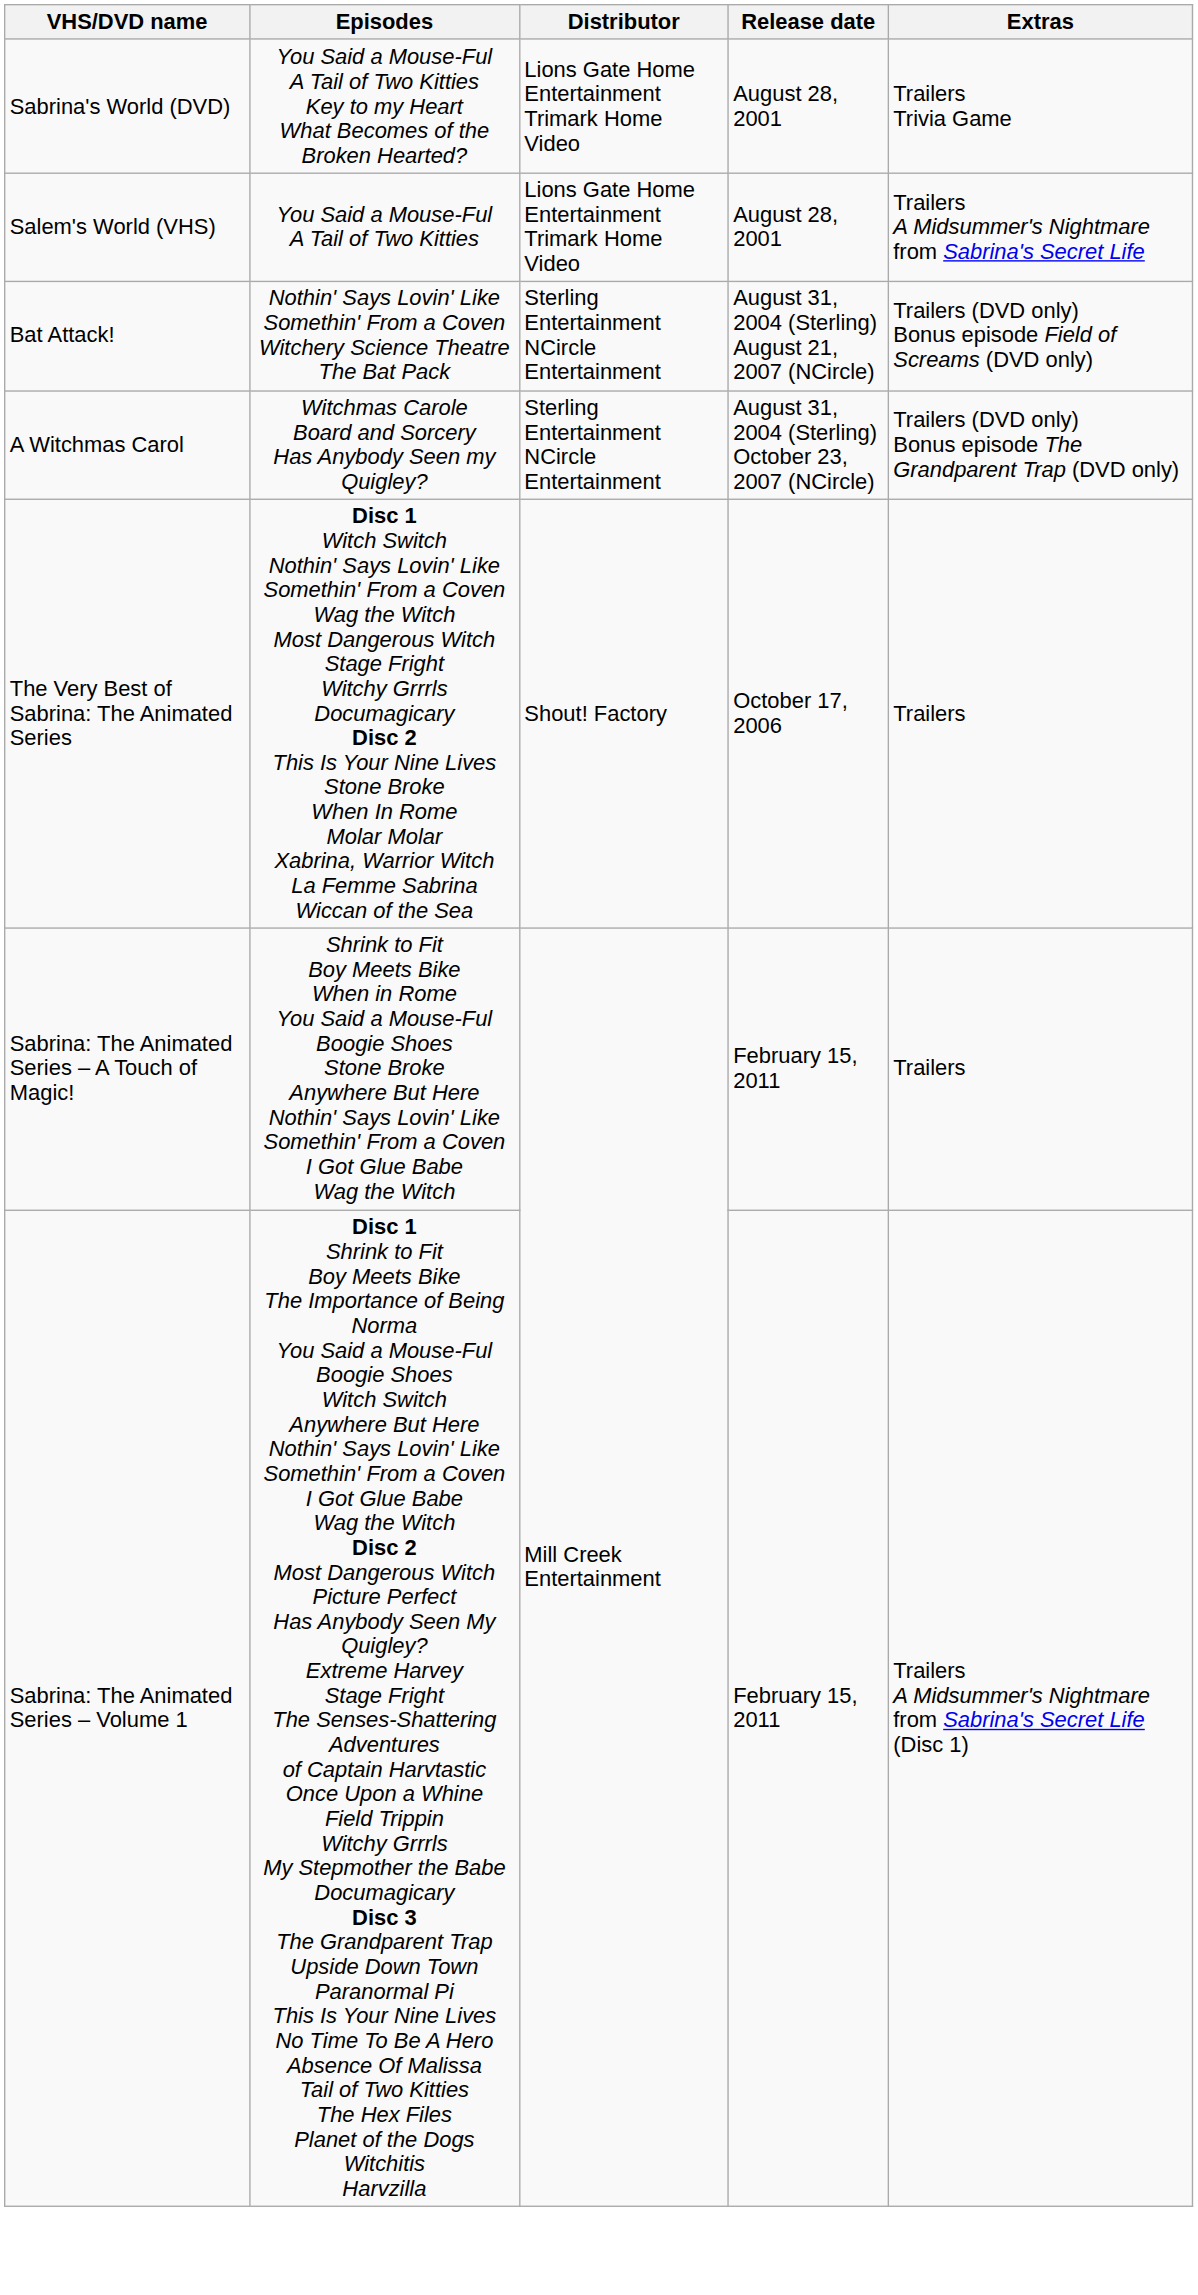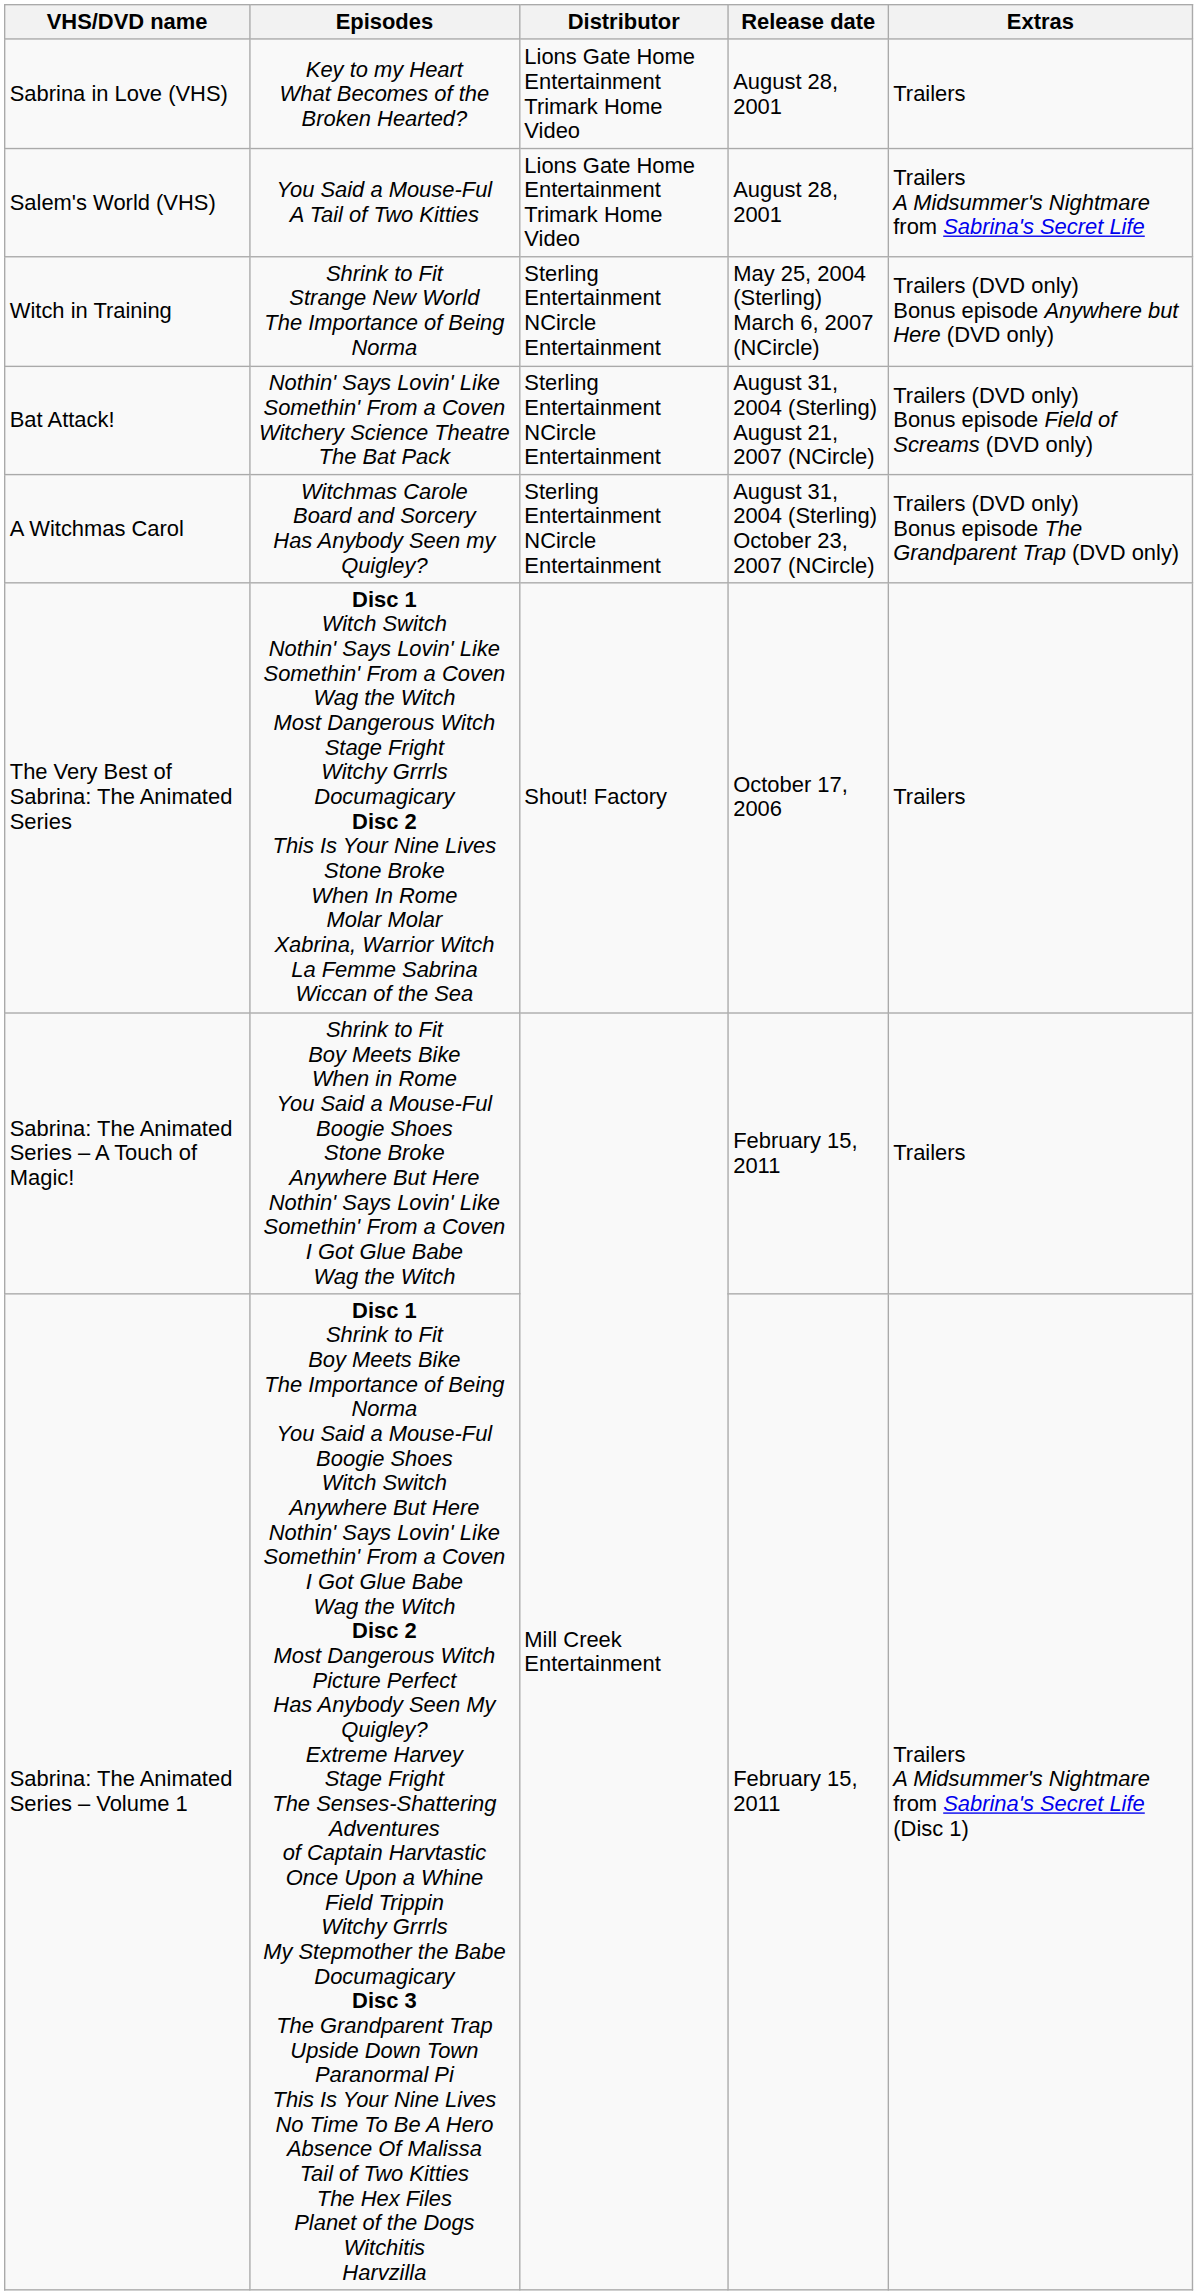 <table class="wikitable">
 <tr>
 <th>VHS/DVD name</th>
 <th>Episodes</th>
 <th>Distributor</th>
 <th>Release date</th>
 <th>Extras</th>
 </tr>
 <tr>
-<td>Sabrina's World (DVD)</td>
-<td style="text-align:center;"><em>You Said a Mouse-Ful</em><br><em>A Tail of Two Kitties</em><br><em>Key to my Heart</em><br><em>What Becomes of the Broken Hearted?</em></td>
+<td>Sabrina in Love (VHS)</td>
+<td style="text-align:center;"><em>Key to my Heart</em><br><em>What Becomes of the Broken Hearted?</em></td>
 <td>Lions Gate Home Entertainment<br>Trimark Home Video</td>
 <td>August 28, 2001</td>
-<td>Trailers<br>Trivia Game</td>
+<td>Trailers</td>
 </tr>
 <tr>
 <td>Salem's World (VHS)</td>
 <td style="text-align:center;"><em>You Said a Mouse-Ful</em><br><em>A Tail of Two Kitties</em></td>
 <td>Lions Gate Home Entertainment<br>Trimark Home Video</td>
 <td>August 28, 2001</td>
 <td>Trailers<br><em>A Midsummer's Nightmare</em> from <em><a href='#'>Sabrina's Secret Life</a></em></td>
+</tr>
+<tr>
+<td>Witch in Training</td>
+<td style="text-align:center;"><em>Shrink to Fit</em><br><em>Strange New World</em><br><em>The Importance of Being Norma</em></td>
+<td>Sterling Entertainment<br>NCircle Entertainment</td>
+<td>May 25, 2004 (Sterling)<br>March 6, 2007 (NCircle)</td>
+<td>Trailers (DVD only)<br>Bonus episode <em>Anywhere but Here</em> (DVD only)</td>
 </tr>
 <tr>
 <td>Bat Attack!</td>
 <td style="text-align:center;"><em>Nothin' Says Lovin' Like Somethin' From a Coven</em><br><em>Witchery Science Theatre</em><br><em>The Bat Pack</em></td>
 <td>Sterling Entertainment<br>NCircle Entertainment</td>
 <td>August 31, 2004 (Sterling)<br>August 21, 2007 (NCircle)</td>
 <td>Trailers (DVD only)<br>Bonus episode <em>Field of Screams</em> (DVD only)</td>
 </tr>
 <tr>
 <td>A Witchmas Carol</td>
 <td style="text-align:center;"><em>Witchmas Carole</em><br><em>Board and Sorcery</em><br><em>Has Anybody Seen my Quigley?</em></td>
 <td>Sterling Entertainment<br>NCircle Entertainment</td>
 <td>August 31, 2004 (Sterling)<br>October 23, 2007 (NCircle)</td>
 <td>Trailers (DVD only)<br>Bonus episode <em>The Grandparent Trap</em> (DVD only)</td>
 </tr>
 <tr>
 <td>The Very Best of Sabrina: The Animated Series</td>
 <td style="text-align:center;"><strong>Disc 1</strong><br><em>Witch Switch</em><br><em>Nothin' Says Lovin' Like</em><br><em>Somethin' From a Coven</em><br><em>Wag the Witch</em><br><em>Most Dangerous Witch</em><br><em>Stage Fright</em><br><em>Witchy Grrrls</em><br><em>Documagicary</em><br><strong>Disc 2</strong><br><em>This Is Your Nine Lives</em><br><em>Stone Broke</em><br><em>When In Rome</em><br><em>Molar Molar</em><br><em>Xabrina, Warrior Witch</em><br><em>La Femme Sabrina</em><br><em>Wiccan of the Sea</em></td>
 <td>Shout! Factory</td>
 <td>October 17, 2006</td>
 <td>Trailers</td>
 </tr>
 <tr>
 <td>Sabrina: The Animated Series – A Touch of Magic!</td>
 <td style="text-align:center;"><em>Shrink to Fit</em><br><em>Boy Meets Bike</em><br><em>When in Rome</em><br><em>You Said a Mouse-Ful</em><br><em>Boogie Shoes</em><br><em>Stone Broke</em><br><em>Anywhere But Here</em><br><em>Nothin' Says Lovin' Like</em><br><em>Somethin' From a Coven</em><br><em>I Got Glue Babe</em><br><em>Wag the Witch</em></td>
 <td rowspan=2>Mill Creek Entertainment </td>
 <td>February 15, 2011</td>
 <td>Trailers</td>
 </tr>
 <tr>
 <td>Sabrina: The Animated Series – Volume 1 </td>
 <td style="text-align:center;"><strong>Disc 1</strong><br><em>Shrink to Fit</em><br><em>Boy Meets Bike</em><br><em>The Importance of Being Norma</em><br><em>You Said a Mouse-Ful</em><br><em>Boogie Shoes</em><br><em>Witch Switch</em><br><em>Anywhere But Here</em><br><em>Nothin' Says Lovin' Like</em><br><em>Somethin' From a Coven</em><br><em>I Got Glue Babe</em><br><em>Wag the Witch</em><br><strong>Disc 2</strong><br><em>Most Dangerous Witch</em><br><em>Picture Perfect</em><br><em>Has Anybody Seen My Quigley?</em><br><em>Extreme Harvey</em><br><em>Stage Fright</em><br><em>The Senses-Shattering Adventures</em><br><em>of Captain Harvtastic</em><br><em>Once Upon a Whine</em><br><em>Field Trippin</em><br><em>Witchy Grrrls</em><br><em>My Stepmother the Babe</em><br><em>Documagicary</em><br><strong>Disc 3</strong><br><em>The Grandparent Trap</em><br><em>Upside Down Town</em><br><em>Paranormal Pi</em><br><em>This Is Your Nine Lives</em><br><em>No Time To Be A Hero</em><br><em>Absence Of Malissa</em><br><em>Tail of Two Kitties</em><br><em>The Hex Files</em><br><em>Planet of the Dogs</em><br><em>Witchitis</em><br><em>Harvzilla</em></td>
 <td>February 15, 2011</td>
 <td>Trailers<br><em>A Midsummer's Nightmare</em> from <em><a href='#'>Sabrina's Secret Life</a></em> (Disc 1)</td>
 </tr>
 </table>
